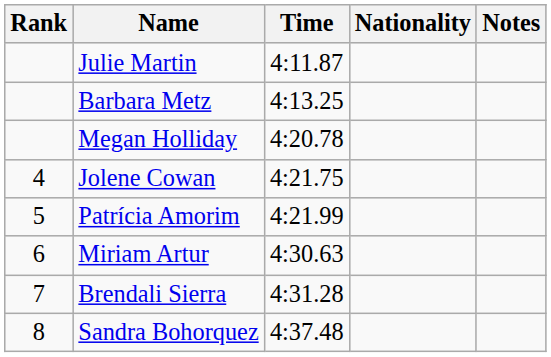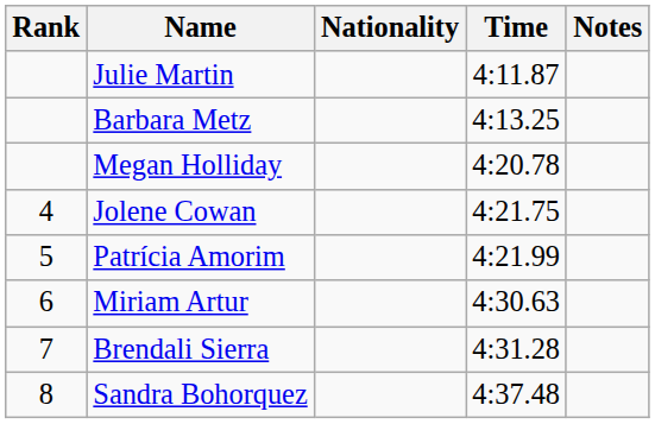 <table class="wikitable sortable" style="text-align:center">
 <tr>
 <th>Rank</th>
 <th>Name</th>
+<th>Nationality</th>
 <th>Time</th>
-<th>Nationality</th>
 <th>Notes</th>
 </tr>
 <tr>
 <td></td>
 <td align=left><a href='#'>Julie Martin</a></td>
+<td align=left></td>
 <td>4:11.87</td>
-<td align=left></td>
 <td></td>
 </tr>
 <tr>
 <td></td>
 <td align=left><a href='#'>Barbara Metz</a></td>
+<td align=left></td>
 <td>4:13.25</td>
-<td align=left></td>
 <td></td>
 </tr>
 <tr>
 <td></td>
 <td align=left><a href='#'>Megan Holliday</a></td>
+<td align=left></td>
 <td>4:20.78</td>
-<td align=left></td>
 <td></td>
 </tr>
 <tr>
 <td>4</td>
 <td align=left><a href='#'>Jolene Cowan</a></td>
+<td align=left></td>
 <td>4:21.75</td>
-<td align=left></td>
 <td></td>
 </tr>
 <tr>
 <td>5</td>
 <td align=left><a href='#'>Patrícia Amorim</a></td>
+<td align=left></td>
 <td>4:21.99</td>
-<td align=left></td>
 <td></td>
 </tr>
 <tr>
 <td>6</td>
 <td align=left><a href='#'>Miriam Artur</a></td>
+<td align=left></td>
 <td>4:30.63</td>
-<td align=left></td>
 <td></td>
 </tr>
 <tr>
 <td>7</td>
 <td align=left><a href='#'>Brendali Sierra</a></td>
+<td align=left></td>
 <td>4:31.28</td>
-<td align=left></td>
 <td></td>
 </tr>
 <tr>
 <td>8</td>
 <td align=left><a href='#'>Sandra Bohorquez</a></td>
+<td align=left></td>
 <td>4:37.48</td>
-<td align=left></td>
 <td></td>
 </tr>
 </table>
